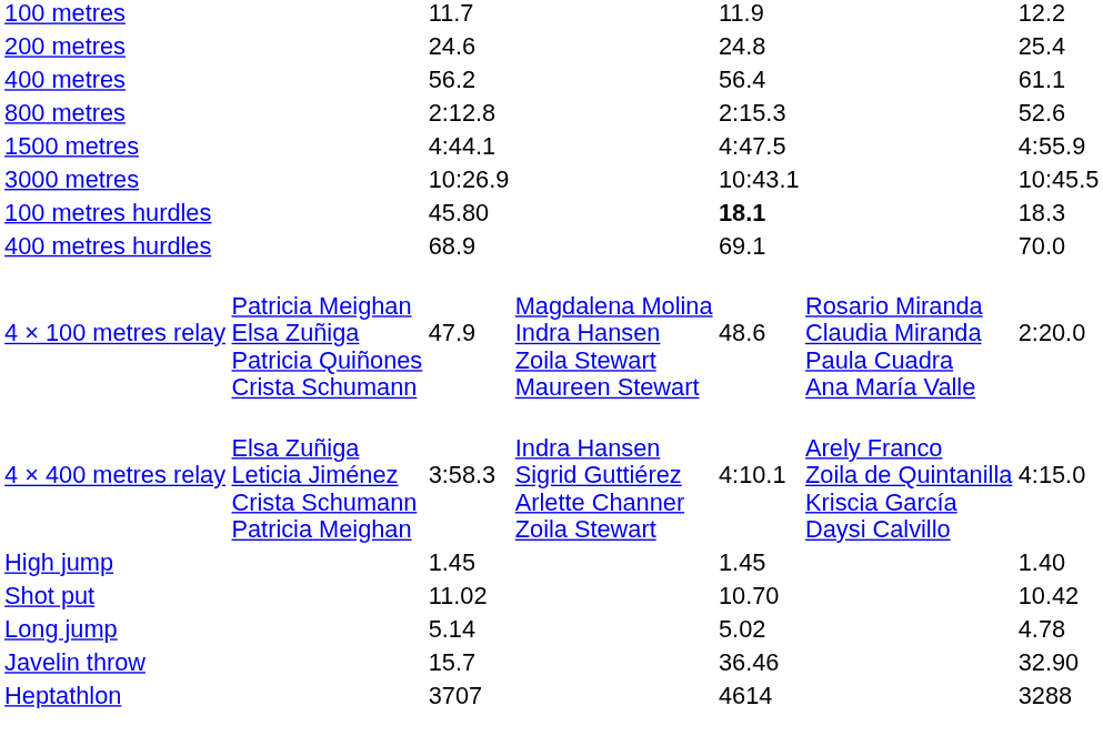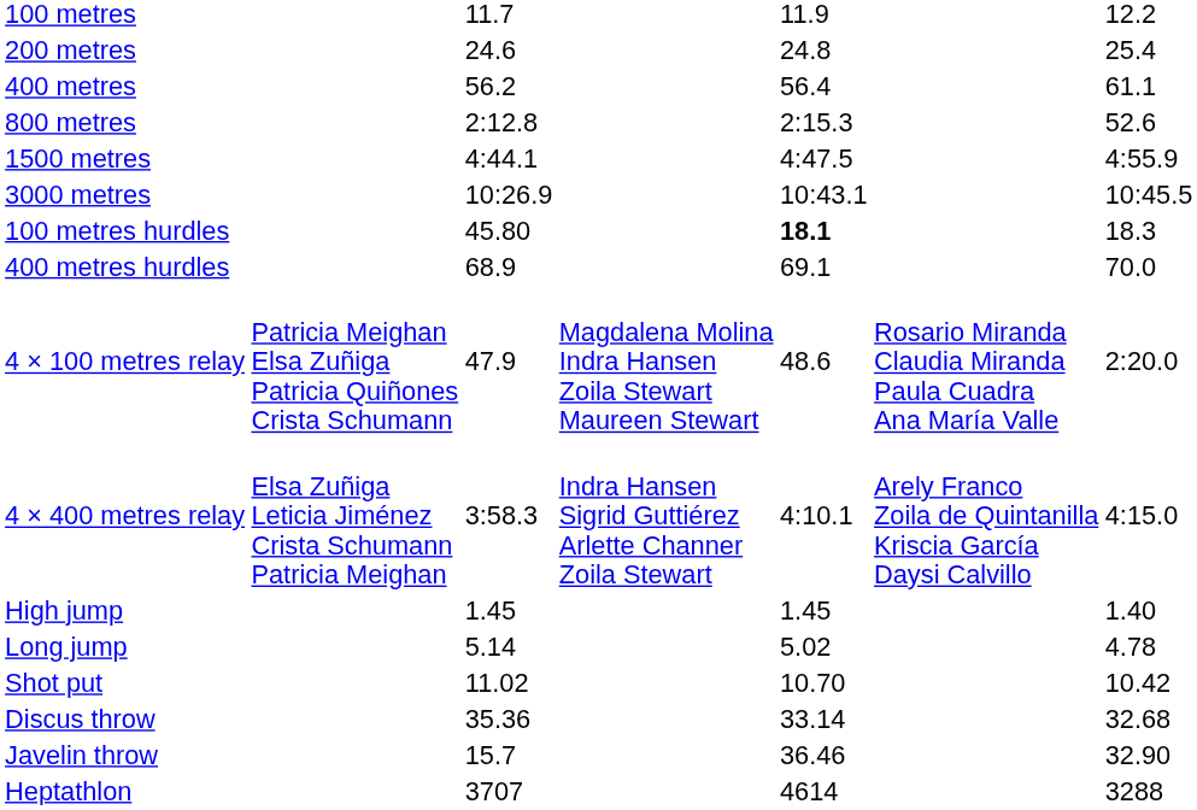 <table>
 <tr>
 <td><a href='#'>100 metres</a></td>
 <td align=left></td>
 <td>11.7 </td>
 <td align=left></td>
 <td>11.9</td>
 <td align=left></td>
 <td>12.2</td>
 </tr>
 <tr>
 <td><a href='#'>200 metres</a></td>
 <td align=left></td>
 <td>24.6 </td>
 <td align=left></td>
 <td>24.8</td>
 <td align=left></td>
 <td>25.4</td>
 </tr>
 <tr>
 <td><a href='#'>400 metres</a></td>
 <td align=left></td>
 <td>56.2 </td>
 <td align=left></td>
 <td>56.4</td>
 <td align=left></td>
 <td>61.1</td>
 </tr>
 <tr>
 <td><a href='#'>800 metres</a></td>
 <td align=left></td>
 <td>2:12.8 </td>
 <td align=left></td>
 <td>2:15.3</td>
 <td align=left></td>
 <td>52.6</td>
 </tr>
 <tr>
 <td><a href='#'>1500 metres</a></td>
 <td align=left></td>
 <td>4:44.1 </td>
 <td align=left></td>
 <td>4:47.5</td>
 <td align=left></td>
 <td>4:55.9</td>
 </tr>
 <tr>
 <td><a href='#'>3000 metres</a></td>
 <td align=left></td>
 <td>10:26.9 </td>
 <td align=left></td>
 <td>10:43.1</td>
 <td align=left></td>
 <td>10:45.5</td>
 </tr>
 <tr>
 <td><a href='#'>100 metres hurdles</a></td>
 <td align=left></td>
 <td>45.80 </td>
 <td align=left></td>
 <td><strong>18.1</strong></td>
 <td align=left></td>
 <td>18.3</td>
 </tr>
 <tr>
 <td><a href='#'>400 metres hurdles</a></td>
 <td align=left></td>
 <td>68.9</td>
 <td align=left></td>
 <td>69.1</td>
 <td align=left></td>
 <td>70.0</td>
 </tr>
 <tr>
 <td><a href='#'>4 × 100 metres relay</a></td>
 <td><br><a href='#'>Patricia Meighan</a><br><a href='#'>Elsa Zuñiga</a><br><a href='#'>Patricia Quiñones</a><br><a href='#'>Crista Schumann</a></td>
 <td>47.9</td>
 <td><br><a href='#'>Magdalena Molina</a><br><a href='#'>Indra Hansen</a><br><a href='#'>Zoila Stewart</a><br><a href='#'>Maureen Stewart</a></td>
 <td>48.6</td>
 <td><br><a href='#'>Rosario Miranda</a><br><a href='#'>Claudia Miranda</a><br><a href='#'>Paula Cuadra</a><br><a href='#'>Ana María Valle</a></td>
 <td>2:20.0</td>
 </tr>
 <tr>
 <td><a href='#'>4 × 400 metres relay</a></td>
 <td><br><a href='#'>Elsa Zuñiga</a><br><a href='#'>Leticia Jiménez</a><br><a href='#'>Crista Schumann</a><br><a href='#'>Patricia Meighan</a></td>
 <td>3:58.3 </td>
 <td><br><a href='#'>Indra Hansen</a><br><a href='#'>Sigrid Guttiérez</a><br><a href='#'>Arlette Channer</a><br><a href='#'>Zoila Stewart</a></td>
 <td>4:10.1</td>
 <td><br><a href='#'>Arely Franco</a><br><a href='#'>Zoila de Quintanilla</a><br><a href='#'>Kriscia García</a><br><a href='#'>Daysi Calvillo</a></td>
 <td>4:15.0</td>
 </tr>
 <tr>
 <td><a href='#'>High jump</a></td>
 <td align=left></td>
 <td>1.45</td>
 <td align=left></td>
 <td>1.45</td>
 <td align=left></td>
 <td>1.40</td>
 </tr>
 <tr>
+<td><a href='#'>Long jump</a></td>
+<td align=left></td>
+<td>5.14</td>
+<td align=left></td>
+<td>5.02</td>
+<td align=left></td>
+<td>4.78</td>
+</tr>
+<tr>
 <td><a href='#'>Shot put</a></td>
 <td align=left></td>
 <td>11.02</td>
 <td align=left></td>
 <td>10.70</td>
 <td align=left></td>
 <td>10.42</td>
 </tr>
 <tr>
-<td><a href='#'>Long jump</a></td>
+<td><a href='#'>Discus throw</a></td>
 <td align=left></td>
-<td>5.14</td>
+<td>35.36 </td>
 <td align=left></td>
-<td>5.02</td>
+<td>33.14</td>
 <td align=left></td>
-<td>4.78</td>
+<td>32.68</td>
 </tr>
 <tr>
 <td><a href='#'>Javelin throw</a></td>
 <td align=left></td>
 <td>15.7</td>
 <td align=left></td>
 <td>36.46</td>
 <td align=left></td>
 <td>32.90</td>
 </tr>
 <tr>
 <td><a href='#'>Heptathlon</a></td>
 <td align=left></td>
 <td>3707 </td>
 <td align=left></td>
 <td>4614 </td>
 <td align=left></td>
 <td>3288</td>
 </tr>
 </table>
